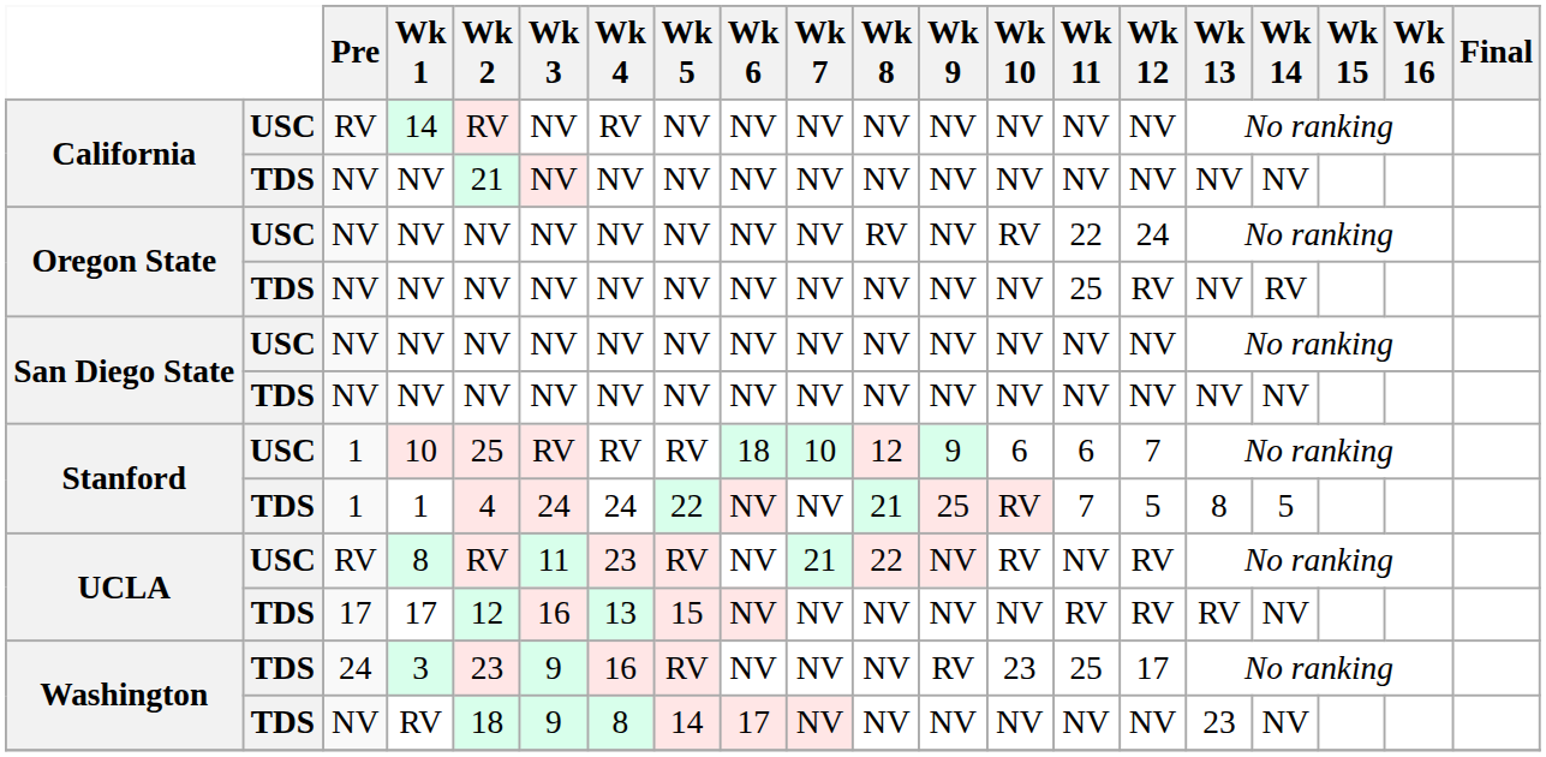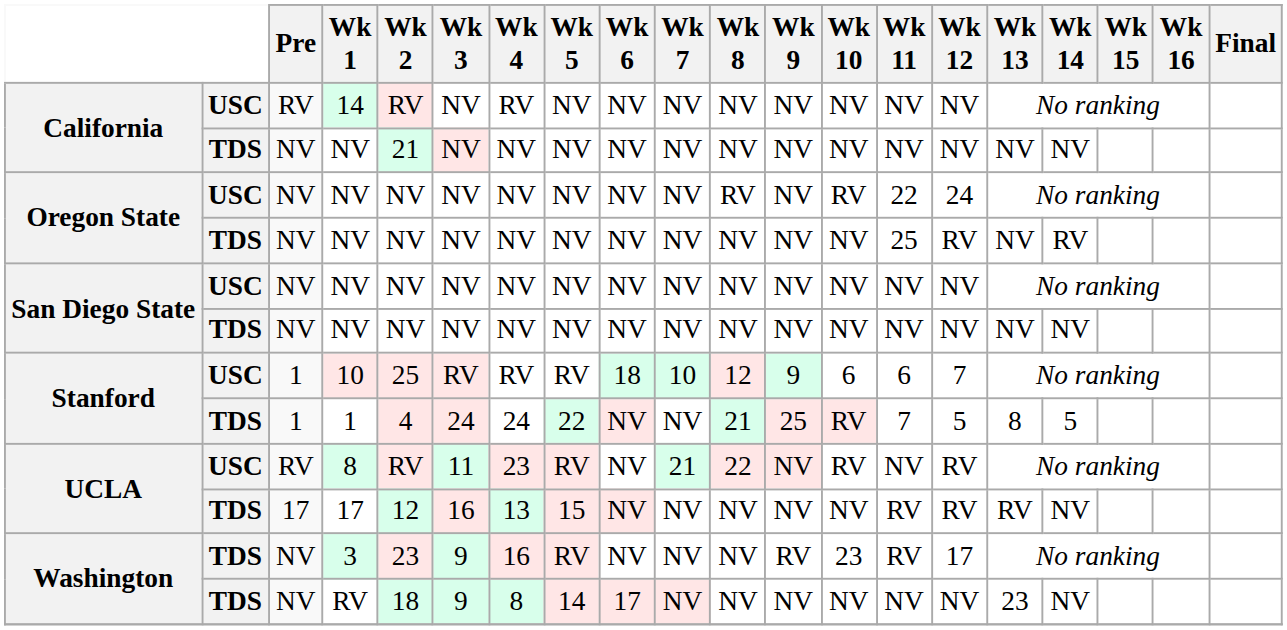 <table class="wikitable" style="white-space:nowrap;font-size:90%;text-align:center;">
 <tr>
 <th colspan=2 style="background:white; border-top-style:hidden; border-left-style:hidden;"> </th>
 <th>Pre</th>
 <th>Wk<br> 1</th>
 <th>Wk<br>2</th>
 <th>Wk<br>3</th>
 <th>Wk<br>4</th>
 <th>Wk<br>5</th>
 <th>Wk<br>6</th>
 <th>Wk<br>7</th>
 <th>Wk<br>8</th>
 <th>Wk<br>9</th>
 <th>Wk<br>10</th>
 <th>Wk<br>11</th>
 <th>Wk<br>12</th>
 <th>Wk<br>13</th>
 <th>Wk<br>14</th>
 <th>Wk<br>15</th>
 <th>Wk<br>16</th>
 <th>Final</th>
 </tr>
 <tr>
 <th rowspan=2 style=>California</th>
 <th>USC</th>
 <td>RV</td>
 <td style="background:#d8ffeb;">14</td>
 <td style="background:#ffe6e6;">RV</td>
 <td style="background:#FFF;">NV</td>
 <td style="background:#FFF;">RV</td>
 <td style="background:#FFF;">NV</td>
 <td style="background:#FFF;">NV</td>
 <td style="background:#FFF;">NV</td>
 <td style="background:#FFF;">NV</td>
 <td style="background:#FFF;">NV</td>
 <td style="background:#FFF;">NV</td>
 <td style="background:#FFF;">NV</td>
 <td style="background:#FFF;">NV</td>
 <td colspan="4" style="background:#FFF;"><em>No ranking</em></td>
 <td style="background:#FFF;"></td>
 </tr>
 <tr>
 <th>TDS</th>
 <td>NV</td>
 <td style="background:#FFF;">NV</td>
 <td style="background:#d8ffeb;">21</td>
 <td style="background:#ffe6e6;">NV</td>
 <td style="background:#FFF;">NV</td>
 <td style="background:#FFF;">NV</td>
 <td style="background:#FFF;">NV</td>
 <td style="background:#FFF;">NV</td>
 <td style="background:#FFF;">NV</td>
 <td style="background:#FFF;">NV</td>
 <td style="background:#FFF;">NV</td>
 <td style="background:#FFF;">NV</td>
 <td style="background:#FFF;">NV</td>
 <td style="background:#FFF;">NV</td>
 <td style="background:#FFF;">NV</td>
 <td style="background:#FFF;"></td>
 <td style="background:#FFF;"></td>
 <td style="background:#FFF;"></td>
 </tr>
 <tr>
 <th rowspan=2 style=>Oregon State</th>
 <th>USC</th>
 <td>NV</td>
 <td style="background:#FFF;">NV</td>
 <td style="background:#FFF;">NV</td>
 <td style="background:#FFF;">NV</td>
 <td style="background:#FFF;">NV</td>
 <td style="background:#FFF;">NV</td>
 <td style="background:#FFF;">NV</td>
 <td style="background:#FFF;">NV</td>
 <td style="background:#FFF;">RV</td>
 <td style="background:#FFF;">NV</td>
 <td style="background:#FFF;">RV</td>
 <td style="background:#FFF;">22</td>
 <td style="background:#FFF;">24</td>
 <td colspan="4" style="background:#FFF;"><em>No ranking</em></td>
 <td style="background:#FFF;"></td>
 </tr>
 <tr>
 <th>TDS</th>
 <td>NV</td>
 <td style="background:#FFF;">NV</td>
 <td style="background:#FFF;">NV</td>
 <td style="background:#FFF;">NV</td>
 <td style="background:#FFF;">NV</td>
 <td style="background:#FFF;">NV</td>
 <td style="background:#FFF;">NV</td>
 <td style="background:#FFF;">NV</td>
 <td style="background:#FFF;">NV</td>
 <td style="background:#FFF;">NV</td>
 <td style="background:#FFF;">NV</td>
 <td style="background:#FFF;">25</td>
 <td style="background:#FFF;">RV</td>
 <td style="background:#FFF;">NV</td>
 <td style="background:#FFF;">RV</td>
 <td style="background:#FFF;"></td>
 <td style="background:#FFF;"></td>
 <td style="background:#FFF;"></td>
 </tr>
 <tr>
 <th rowspan=2 style=>San Diego State</th>
 <th>USC</th>
 <td>NV</td>
 <td style="background:#FFF;">NV</td>
 <td style="background:#FFF;">NV</td>
 <td style="background:#FFF;">NV</td>
 <td style="background:#FFF;">NV</td>
 <td style="background:#FFF;">NV</td>
 <td style="background:#FFF;">NV</td>
 <td style="background:#FFF;">NV</td>
 <td style="background:#FFF;">NV</td>
 <td style="background:#FFF;">NV</td>
 <td style="background:#FFF;">NV</td>
 <td style="background:#FFF;">NV</td>
 <td style="background:#FFF;">NV</td>
 <td colspan="4" style="background:#FFF;"><em>No ranking</em></td>
 <td style="background:#FFF;"></td>
 </tr>
 <tr>
 <th>TDS</th>
 <td>NV</td>
 <td style="background:#FFF;">NV</td>
 <td style="background:#FFF;">NV</td>
 <td style="background:#FFF;">NV</td>
 <td style="background:#FFF;">NV</td>
 <td style="background:#FFF;">NV</td>
 <td style="background:#FFF;">NV</td>
 <td style="background:#FFF;">NV</td>
 <td style="background:#FFF;">NV</td>
 <td style="background:#FFF;">NV</td>
 <td style="background:#FFF;">NV</td>
 <td style="background:#FFF;">NV</td>
 <td style="background:#FFF;">NV</td>
 <td style="background:#FFF;">NV</td>
 <td style="background:#FFF;">NV</td>
 <td style="background:#FFF;"></td>
 <td style="background:#FFF;"></td>
 <td style="background:#FFF;"></td>
 </tr>
 <tr>
 <th rowspan=2 style=>Stanford</th>
 <th>USC</th>
 <td>1</td>
 <td style="background:#ffe6e6;">10</td>
 <td style="background:#ffe6e6;">25</td>
 <td style="background:#ffe6e6;">RV</td>
 <td style="background:#FFF;">RV</td>
 <td style="background:#FFF;">RV</td>
 <td style="background:#d8ffeb;">18</td>
 <td style="background:#d8ffeb;">10</td>
 <td style="background:#ffe6e6;">12</td>
 <td style="background:#d8ffeb;">9</td>
 <td style="background:#FFF;">6</td>
 <td style="background:#FFF;">6</td>
 <td style="background:#FFF;">7</td>
 <td colspan="4" style="background:#FFF;"><em>No ranking</em></td>
 <td style="background:#FFF;"></td>
 </tr>
 <tr>
 <th>TDS</th>
 <td>1</td>
 <td style="background:#FFF;">1</td>
 <td style="background:#ffe6e6;">4</td>
 <td style="background:#ffe6e6;">24</td>
 <td style="background:#FFF;">24</td>
 <td style="background:#d8ffeb;">22</td>
 <td style="background:#ffe6e6;">NV</td>
 <td style="background:#FFF;">NV</td>
 <td style="background:#d8ffeb;">21</td>
 <td style="background:#ffe6e6;">25</td>
 <td style="background:#ffe6e6;">RV</td>
 <td style="background:#FFF;">7</td>
 <td style="background:#FFF;">5</td>
 <td style="background:#FFF;">8</td>
 <td style="background:#FFF;">5</td>
 <td style="background:#FFF;"></td>
 <td style="background:#FFF;"></td>
 <td style="background:#FFF;"></td>
 </tr>
 <tr>
 <th rowspan=2 style=>UCLA</th>
 <th>USC</th>
 <td>RV</td>
 <td style="background:#d8ffeb;">8</td>
 <td style="background:#ffe6e6;">RV</td>
 <td style="background:#d8ffeb;">11</td>
 <td style="background:#ffe6e6;">23</td>
 <td style="background:#ffe6e6;">RV</td>
 <td style="background:#FFF;">NV</td>
 <td style="background:#d8ffeb;">21</td>
 <td style="background:#ffe6e6;">22</td>
 <td style="background:#ffe6e6;">NV</td>
 <td style="background:#FFF;">RV</td>
 <td style="background:#FFF;">NV</td>
 <td style="background:#FFF;">RV</td>
 <td colspan="4" style="background:#FFF;"><em>No ranking</em></td>
 <td style="background:#FFF;"></td>
 </tr>
 <tr>
 <th>TDS</th>
 <td>17</td>
 <td style="background:#FFF;">17</td>
 <td style="background:#d8ffeb;">12</td>
 <td style="background:#ffe6e6;">16</td>
 <td style="background:#d8ffeb;">13</td>
 <td style="background:#ffe6e6;">15</td>
 <td style="background:#ffe6e6;">NV</td>
 <td style="background:#FFF;">NV</td>
 <td style="background:#FFF;">NV</td>
 <td style="background:#FFF;">NV</td>
 <td style="background:#FFF;">NV</td>
 <td style="background:#FFF;">RV</td>
 <td style="background:#FFF;">RV</td>
 <td style="background:#FFF;">RV</td>
 <td style="background:#FFF;">NV</td>
 <td style="background:#FFF;"></td>
 <td style="background:#FFF;"></td>
 <td style="background:#FFF;"></td>
 </tr>
 <tr>
 <th rowspan=2 style=>Washington</th>
 <th>TDS</th>
-<td>24</td>
+<td>NV</td>
 <td style="background:#d8ffeb;">3</td>
 <td style="background:#ffe6e6;">23</td>
 <td style="background:#d8ffeb;">9</td>
 <td style="background:#ffe6e6;">16</td>
 <td style="background:#ffe6e6;">RV</td>
 <td style="background:#FFF;">NV</td>
 <td style="background:#FFF;">NV</td>
 <td style="background:#FFF;">NV</td>
 <td style="background:#FFF;">RV</td>
 <td style="background:#FFF;">23</td>
-<td style="background:#FFF;">25</td>
+<td style="background:#FFF;">RV</td>
 <td style="background:#FFF;">17</td>
 <td colspan="4" style="background:#FFF;"><em>No ranking</em></td>
 <td style="background:#FFF;"></td>
 </tr>
 <tr>
 <th>TDS</th>
 <td>NV</td>
 <td style="background:#FFF;">RV</td>
 <td style="background:#d8ffeb;">18</td>
 <td style="background:#d8ffeb;;">9</td>
 <td style="background:#d8ffeb;">8</td>
 <td style="background:#ffe6e6;">14</td>
 <td style="background:#ffe6e6;">17</td>
 <td style="background:#ffe6e6;">NV</td>
 <td style="background:#FFF;">NV</td>
 <td style="background:#FFF;">NV</td>
 <td style="background:#FFF;">NV</td>
 <td style="background:#FFF;">NV</td>
 <td style="background:#FFF;">NV</td>
 <td style="background:#FFF;">23</td>
 <td style="background:#FFF;">NV</td>
 <td style="background:#FFF;"></td>
 <td style="background:#FFF;"></td>
 <td style="background:#FFF;"></td>
 </tr>
 <tr>
 </tr>
 </table>
